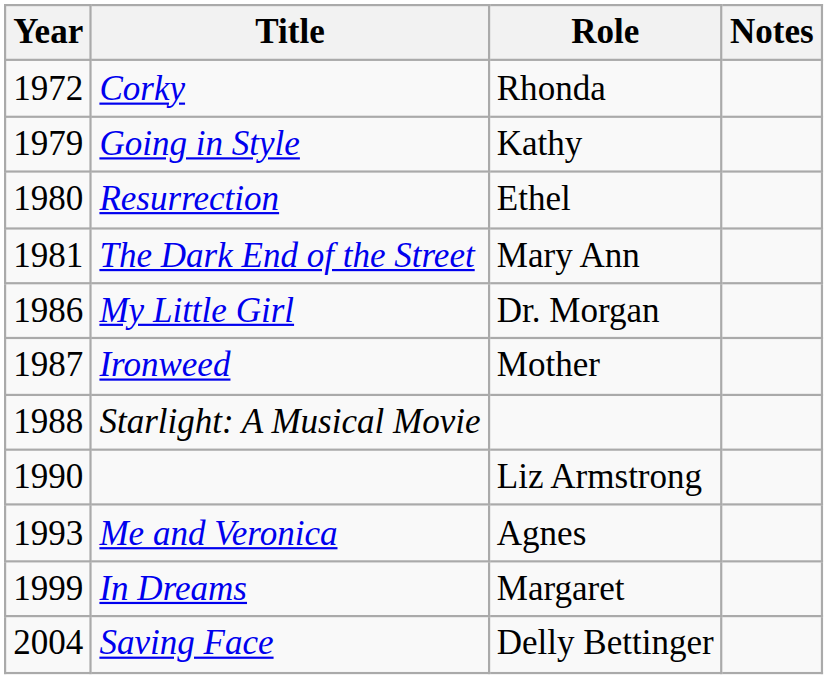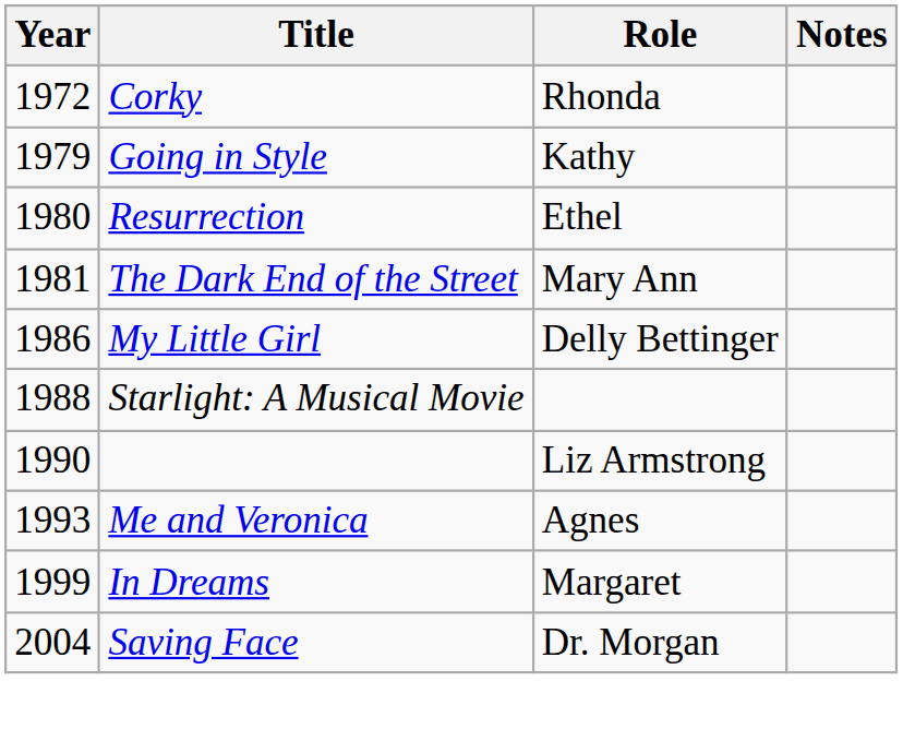 <table class="wikitable sortable">
 <tr>
 <th>Year</th>
 <th>Title</th>
 <th>Role</th>
 <th class="unsortable">Notes</th>
 </tr>
 <tr>
 <td>1972</td>
 <td><em><a href='#'>Corky</a></em></td>
 <td>Rhonda</td>
 <td></td>
 </tr>
 <tr>
 <td>1979</td>
 <td><em><a href='#'>Going in Style</a></em></td>
 <td>Kathy</td>
 <td></td>
 </tr>
 <tr>
 <td>1980</td>
 <td><em><a href='#'>Resurrection</a></em></td>
 <td>Ethel</td>
 <td></td>
 </tr>
 <tr>
 <td>1981</td>
 <td><em><a href='#'>The Dark End of the Street</a></em></td>
 <td>Mary Ann</td>
 <td></td>
 </tr>
 <tr>
 <td>1986</td>
 <td><em><a href='#'>My Little Girl</a></em></td>
-<td>Dr. Morgan</td>
-<td></td>
-</tr>
-<tr>
-<td>1987</td>
-<td><em><a href='#'>Ironweed</a></em></td>
-<td>Mother</td>
+<td>Delly Bettinger</td>
 <td></td>
 </tr>
 <tr>
 <td>1988</td>
 <td><em>Starlight: A Musical Movie</em></td>
 <td></td>
 <td></td>
 </tr>
 <tr>
 <td>1990</td>
 <td><em></em></td>
 <td>Liz Armstrong</td>
 <td></td>
 </tr>
 <tr>
 <td>1993</td>
 <td><em><a href='#'>Me and Veronica</a></em></td>
 <td>Agnes</td>
 <td></td>
 </tr>
 <tr>
 <td>1999</td>
 <td><em><a href='#'>In Dreams</a></em></td>
 <td>Margaret</td>
 <td></td>
 </tr>
 <tr>
 <td>2004</td>
 <td><em><a href='#'>Saving Face</a></em></td>
-<td>Delly Bettinger</td>
+<td>Dr. Morgan</td>
 <td></td>
 </tr>
 </table>
